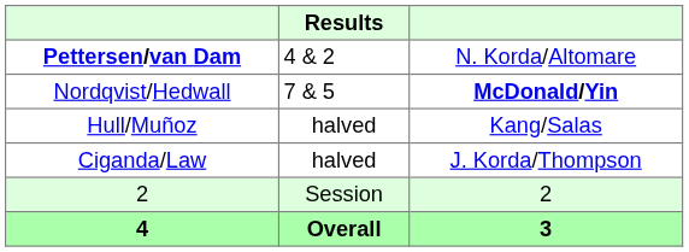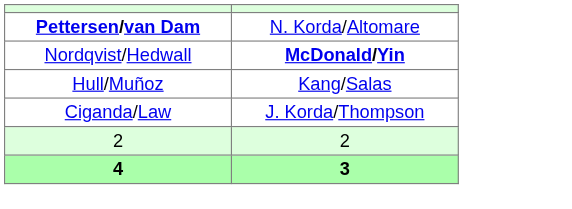 <table border="1" cellpadding="3" style="border-collapse:collapse; text-align:center;">
 <tr style="background:#dfd;">
 <th style="width:12em;"></th>
-<th style="width:5.5em;">Results</th>
 <th style="width:12em;"></th>
 </tr>
 <tr>
 <td><strong><a href='#'>Pettersen</a>/<a href='#'>van Dam</a></strong></td>
-<td align=left> 4 & 2</td>
 <td><a href='#'>N. Korda</a>/<a href='#'>Altomare</a></td>
 </tr>
 <tr>
 <td><a href='#'>Nordqvist</a>/<a href='#'>Hedwall</a></td>
-<td align=left> 7 & 5</td>
 <td><strong><a href='#'>McDonald</a>/<a href='#'>Yin</a></strong></td>
 </tr>
 <tr>
 <td><a href='#'>Hull</a>/<a href='#'>Muñoz</a></td>
-<td>halved</td>
 <td><a href='#'>Kang</a>/<a href='#'>Salas</a></td>
 </tr>
 <tr>
 <td><a href='#'>Ciganda</a>/<a href='#'>Law</a></td>
-<td>halved</td>
 <td><a href='#'>J. Korda</a>/<a href='#'>Thompson</a></td>
 </tr>
 <tr style="background:#dfd;">
 <td>2</td>
-<td>Session</td>
 <td>2</td>
 </tr>
 <tr style="background:#afa;">
 <th>4</th>
-<th>Overall</th>
 <th>3</th>
 </tr>
 </table>
